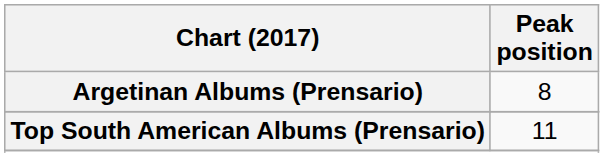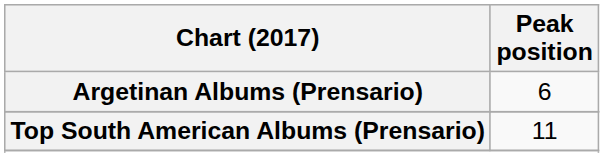 <table class="wikitable sortable plainrowheaders" style="text-align:center">
 <tr>
 <th scope="col">Chart (2017)</th>
 <th scope="col">Peak<br>position</th>
 </tr>
 <tr>
 <th scope="row">Argetinan Albums (Prensario)</th>
-<td>8</td>
+<td>6</td>
 </tr>
 <tr>
 </tr>
 <tr>
 <th scope="row">Top South American Albums (Prensario)</th>
 <td>11</td>
 </tr>
 <tr>
 </tr>
 <tr>
 </tr>
 <tr>
 </tr>
 </table>
